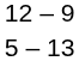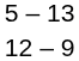 <table style="text-align:center">
 <tr>
 <th width=200></th>
 <th width=100></th>
 <th width=200></th>
 </tr>
 <tr>
+<td align=right></td>
+<td>5 – 13</td>
+<td align=left><strong></strong></td>
+</tr>
+<tr>
 <td align=right><strong></strong></td>
 <td>12 – 9</td>
 <td align=left></td>
 </tr>
-<tr>
-<td align=right></td>
-<td>5 – 13</td>
-<td align=left><strong></strong></td>
-</tr>
 </table>
